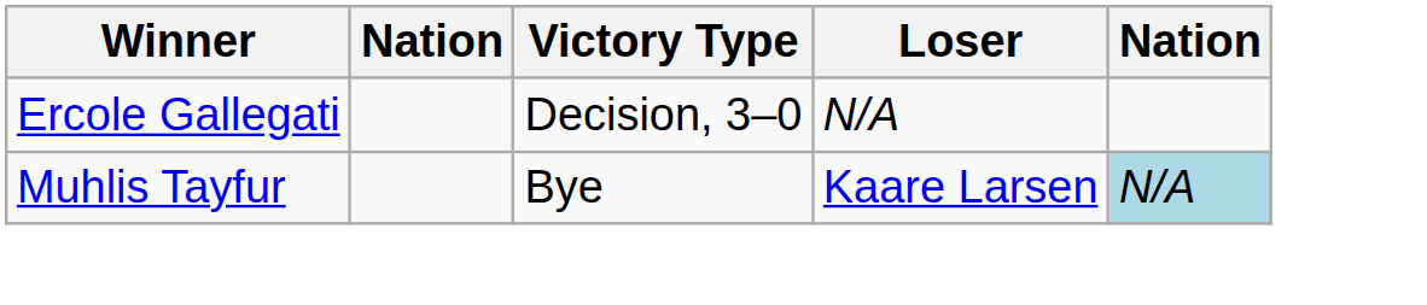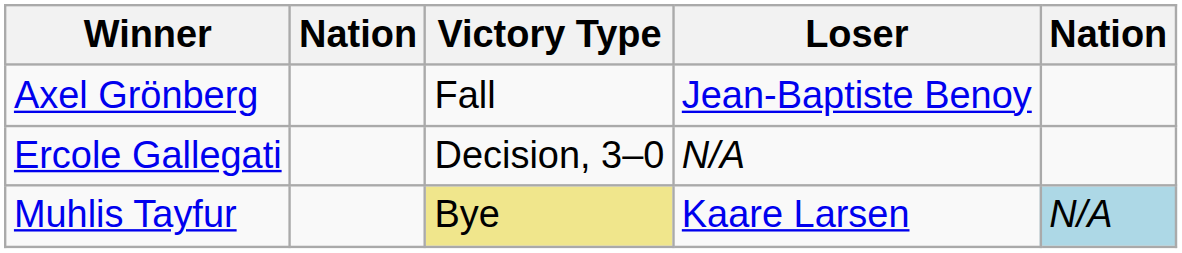 <table class="wikitable sortable" style="text-align:left;">
 <tr>
 <th>Winner</th>
 <th>Nation</th>
 <th>Victory Type</th>
 <th>Loser</th>
 <th>Nation</th>
+</tr>
+<tr>
+<td><a href='#'>Axel Grönberg</a></td>
+<td></td>
+<td>Fall</td>
+<td><a href='#'>Jean-Baptiste Benoy</a></td>
+<td></td>
 </tr>
 <tr>
 <td><a href='#'>Ercole Gallegati</a></td>
 <td></td>
 <td>Decision, 3–0</td>
 <td><em>N/A</em></td>
 <td></td>
 </tr>
 <tr>
 <td><a href='#'>Muhlis Tayfur</a></td>
 <td></td>
-<td>Bye</td>
+<td style="background: khaki;">Bye</td>
 <td><a href='#'>Kaare Larsen</a></td>
 <td style="background: lightblue;"><em>N/A</em></td>
 </tr>
 </table>
